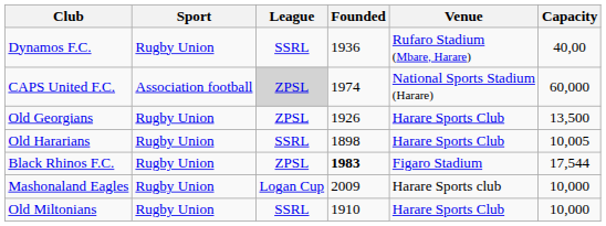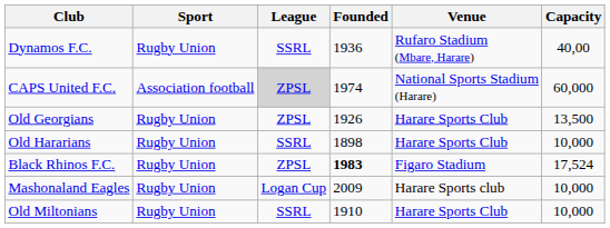 <table class="wikitable sortable">
 <tr>
 <th>Club</th>
 <th>Sport</th>
 <th>League</th>
 <th>Founded</th>
 <th>Venue</th>
 <th>Capacity</th>
 </tr>
 <tr>
 <td><a href='#'>Dynamos F.C.</a></td>
 <td><a href='#'>Rugby Union</a></td>
 <td align=center><a href='#'>SSRL</a></td>
 <td>1936</td>
 <td><a href='#'>Rufaro Stadium</a><br><small>(<a href='#'>Mbare, Harare</a>)</small></td>
 <td align=center>40,00</td>
 </tr>
 <tr>
 <td><a href='#'>CAPS United F.C.</a></td>
 <td><a href='#'>Association football</a></td>
 <td align=center style="background: lightgrey;"><a href='#'>ZPSL</a></td>
 <td>1974</td>
 <td><a href='#'>National Sports Stadium</a><br><small>(Harare)</small></td>
 <td align=center>60,000</td>
 </tr>
 <tr>
 <td><a href='#'>Old Georgians</a></td>
 <td><a href='#'>Rugby Union</a></td>
 <td align=center><a href='#'>ZPSL</a></td>
 <td>1926</td>
 <td><a href='#'>Harare Sports Club</a></td>
 <td align=center>13,500</td>
 </tr>
 <tr>
 <td><a href='#'>Old Hararians</a></td>
 <td><a href='#'>Rugby Union</a></td>
 <td align=center><a href='#'>SSRL</a></td>
 <td>1898</td>
 <td><a href='#'>Harare Sports Club</a></td>
-<td align=center>10,005</td>
+<td align=center>10,000</td>
 </tr>
 <tr>
 <td><a href='#'>Black Rhinos F.C.</a></td>
 <td><a href='#'>Rugby Union</a></td>
 <td align=center><a href='#'>ZPSL</a></td>
 <td><strong>1983</strong></td>
 <td><a href='#'>Figaro Stadium</a></td>
-<td align="center">17,544</td>
+<td align="center">17,524</td>
 </tr>
 <tr>
 <td><a href='#'>Mashonaland Eagles</a></td>
 <td><a href='#'>Rugby Union</a></td>
 <td align=center><a href='#'>Logan Cup</a></td>
 <td>2009</td>
 <td>Harare Sports club</td>
 <td align=center>10,000</td>
 </tr>
 <tr>
 <td><a href='#'>Old Miltonians</a></td>
 <td><a href='#'>Rugby Union</a></td>
 <td align=center><a href='#'>SSRL</a></td>
 <td>1910</td>
 <td><a href='#'>Harare Sports Club</a></td>
 <td align=center>10,000</td>
 </tr>
 </table>
